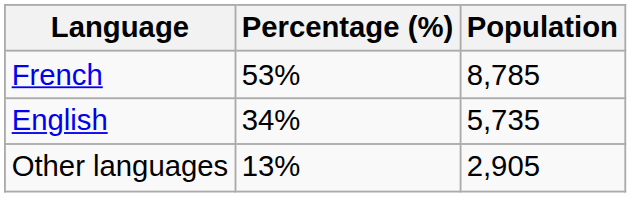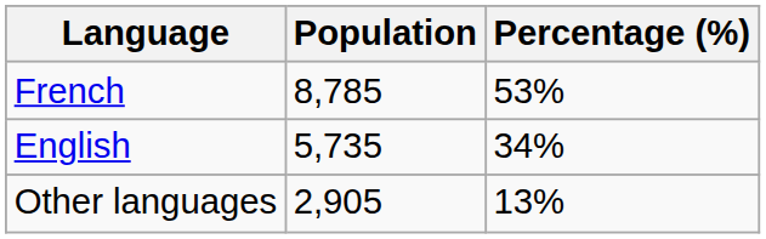 <table class="wikitable">
 <tr>
 <th>Language</th>
+<th>Population</th>
 <th>Percentage (%)</th>
-<th>Population</th>
 </tr>
 <tr>
 <td><a href='#'>French</a></td>
+<td>8,785</td>
 <td>53%</td>
-<td>8,785</td>
 </tr>
 <tr>
 <td><a href='#'>English</a></td>
+<td>5,735</td>
 <td>34%</td>
-<td>5,735</td>
 </tr>
 <tr>
 <td>Other languages</td>
+<td>2,905</td>
 <td>13%</td>
-<td>2,905</td>
 </tr>
 </table>
